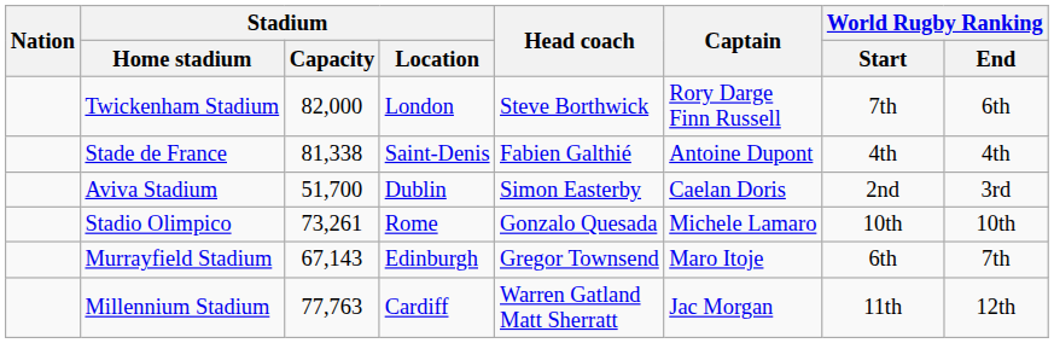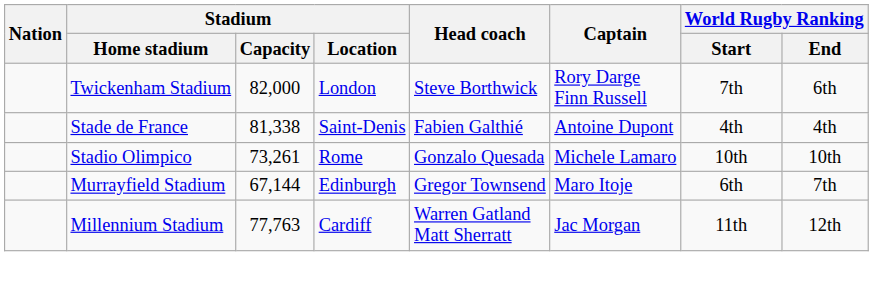 <table class="wikitable sortable">
 <tr>
 <th rowspan="2">Nation</th>
 <th colspan="3">Stadium</th>
 <th rowspan="2">Head coach</th>
 <th rowspan="2">Captain</th>
 <th colspan="2"><a href='#'>World Rugby Ranking</a></th>
 </tr>
 <tr>
 <th>Home stadium</th>
 <th>Capacity</th>
 <th>Location</th>
 <th>Start</th>
 <th>End</th>
 </tr>
 <tr>
 <td></td>
 <td><a href='#'>Twickenham Stadium</a></td>
 <td align=center>82,000</td>
 <td><a href='#'>London</a></td>
 <td> <a href='#'>Steve Borthwick</a></td>
 <td><a href='#'>Rory Darge</a><br><a href='#'>Finn Russell</a></td>
 <td align=center>7th</td>
 <td align=center>6th</td>
 </tr>
 <tr>
 <td></td>
 <td><a href='#'>Stade de France</a></td>
 <td align=center>81,338</td>
 <td><a href='#'>Saint-Denis</a></td>
 <td> <a href='#'>Fabien Galthié</a></td>
 <td><a href='#'>Antoine Dupont</a></td>
 <td align=center>4th</td>
 <td align=center>4th</td>
 </tr>
 <tr>
 <td></td>
-<td><a href='#'>Aviva Stadium</a></td>
-<td align=center>51,700</td>
-<td><a href='#'>Dublin</a></td>
-<td> <a href='#'>Simon Easterby</a></td>
-<td><a href='#'>Caelan Doris</a></td>
-<td align=center>2nd</td>
-<td align=center>3rd</td>
-</tr>
-<tr>
-<td></td>
 <td><a href='#'>Stadio Olimpico</a></td>
 <td align=center>73,261</td>
 <td><a href='#'>Rome</a></td>
 <td> <a href='#'>Gonzalo Quesada</a></td>
 <td><a href='#'>Michele Lamaro</a></td>
 <td align=center>10th</td>
 <td align=center>10th</td>
 </tr>
 <tr>
 <td></td>
 <td><a href='#'>Murrayfield Stadium</a></td>
-<td align=center>67,143</td>
+<td align=center>67,144</td>
 <td><a href='#'>Edinburgh</a></td>
 <td> <a href='#'>Gregor Townsend</a></td>
 <td><a href='#'>Maro Itoje</a></td>
 <td align=center>6th</td>
 <td align=center>7th</td>
 </tr>
 <tr>
 <td></td>
 <td><a href='#'>Millennium Stadium</a></td>
 <td align=center>77,763</td>
 <td><a href='#'>Cardiff</a></td>
 <td> <a href='#'>Warren Gatland</a><br> <a href='#'>Matt Sherratt</a></td>
 <td><a href='#'>Jac Morgan</a></td>
 <td align=center>11th</td>
 <td align=center>12th</td>
 </tr>
 </table>
